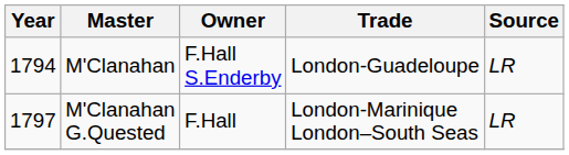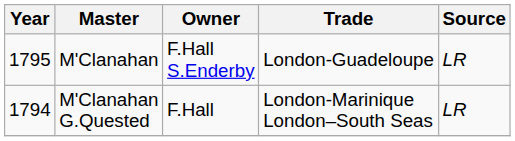 <table class=" wikitable">
 <tr>
 <th>Year</th>
 <th>Master</th>
 <th>Owner</th>
 <th>Trade</th>
 <th>Source</th>
 </tr>
 <tr>
-<td>1794</td>
+<td>1795</td>
 <td>M'Clanahan</td>
 <td>F.Hall<br><a href='#'>S.Enderby</a></td>
 <td>London-Guadeloupe</td>
 <td><em>LR</em></td>
 </tr>
 <tr>
-<td>1797</td>
+<td>1794</td>
 <td>M'Clanahan<br>G.Quested</td>
 <td>F.Hall</td>
 <td>London-Marinique<br>London–South Seas</td>
 <td><em>LR</em></td>
 </tr>
 <tr>
 </tr>
 </table>
